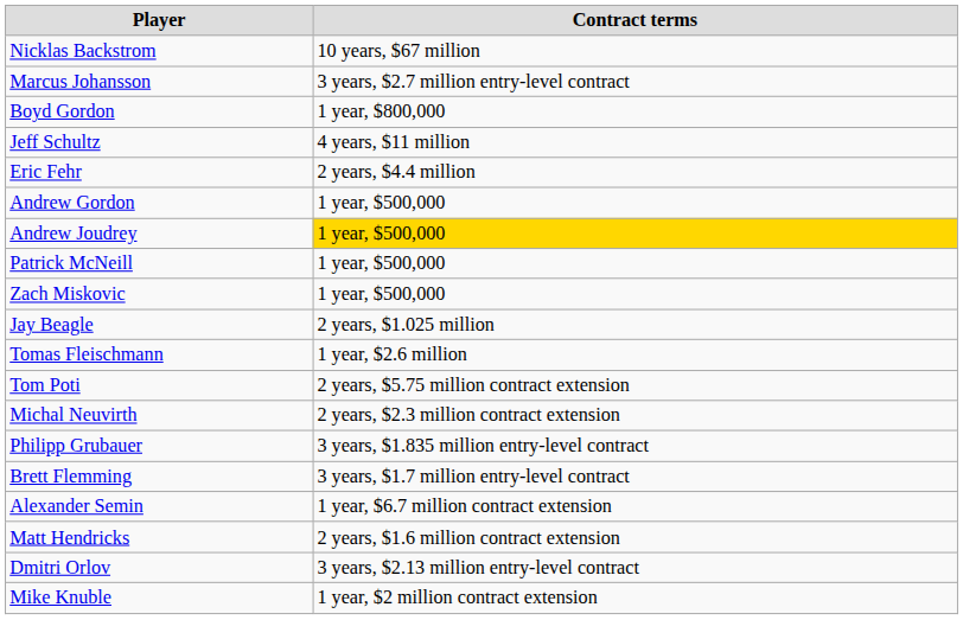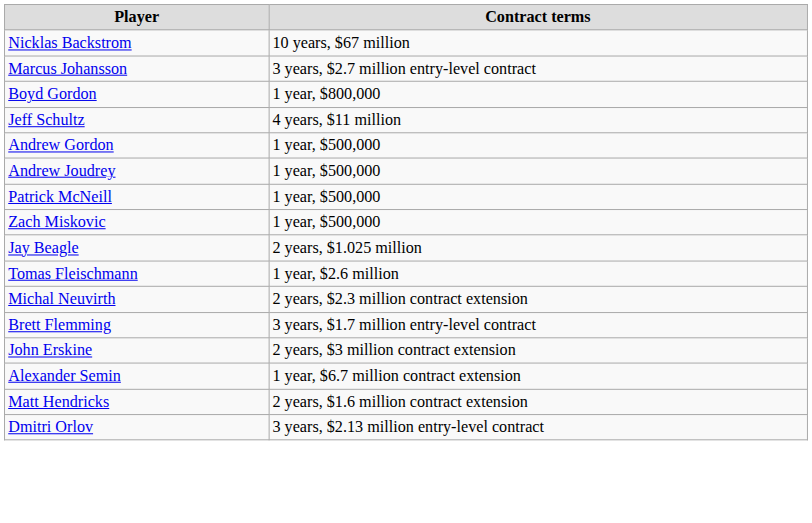 <table class="wikitable" width=90%>
 <tr align="center"  bgcolor="#dddddd">
 <td><strong>Player</strong></td>
 <td><strong>Contract terms</strong></td>
 </tr>
 <tr>
 <td><a href='#'>Nicklas Backstrom</a></td>
 <td>10 years, $67 million</td>
 </tr>
 <tr>
 <td><a href='#'>Marcus Johansson</a></td>
 <td>3 years, $2.7 million entry-level contract</td>
 </tr>
 <tr>
 <td><a href='#'>Boyd Gordon</a></td>
 <td>1 year, $800,000</td>
 </tr>
 <tr>
 <td><a href='#'>Jeff Schultz</a></td>
 <td>4 years, $11 million</td>
 </tr>
 <tr>
-<td><a href='#'>Eric Fehr</a></td>
-<td>2 years, $4.4 million</td>
-</tr>
-<tr>
 <td><a href='#'>Andrew Gordon</a></td>
 <td>1 year, $500,000</td>
 </tr>
 <tr>
 <td><a href='#'>Andrew Joudrey</a></td>
-<td style="background: gold;">1 year, $500,000</td>
+<td>1 year, $500,000</td>
 </tr>
 <tr>
 <td><a href='#'>Patrick McNeill</a></td>
 <td>1 year, $500,000</td>
 </tr>
 <tr>
 <td><a href='#'>Zach Miskovic</a></td>
 <td>1 year, $500,000</td>
 </tr>
 <tr>
 <td><a href='#'>Jay Beagle</a></td>
 <td>2 years, $1.025 million</td>
 </tr>
 <tr>
 <td><a href='#'>Tomas Fleischmann</a></td>
 <td>1 year, $2.6 million</td>
 </tr>
 <tr>
-<td><a href='#'>Tom Poti</a></td>
-<td>2 years, $5.75 million contract extension</td>
-</tr>
-<tr>
 <td><a href='#'>Michal Neuvirth</a></td>
 <td>2 years, $2.3 million contract extension</td>
 </tr>
 <tr>
-<td><a href='#'>Philipp Grubauer</a></td>
-<td>3 years, $1.835 million entry-level contract</td>
+<td><a href='#'>Brett Flemming</a></td>
+<td>3 years, $1.7 million entry-level contract</td>
 </tr>
 <tr>
-<td><a href='#'>Brett Flemming</a></td>
-<td>3 years, $1.7 million entry-level contract</td>
+<td><a href='#'>John Erskine</a></td>
+<td>2 years, $3 million contract extension</td>
 </tr>
 <tr>
 <td><a href='#'>Alexander Semin</a></td>
 <td>1 year, $6.7 million contract extension</td>
 </tr>
 <tr>
 <td><a href='#'>Matt Hendricks</a></td>
 <td>2 years, $1.6 million contract extension</td>
 </tr>
 <tr>
 <td><a href='#'>Dmitri Orlov</a></td>
 <td>3 years, $2.13 million entry-level contract</td>
 </tr>
-<tr>
-<td><a href='#'>Mike Knuble</a></td>
-<td>1 year, $2 million contract extension</td>
-</tr>
 </table>
